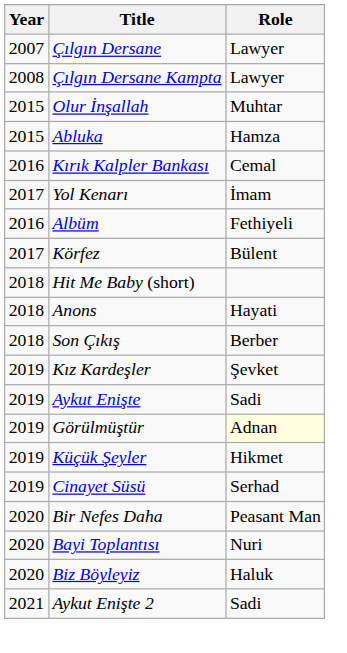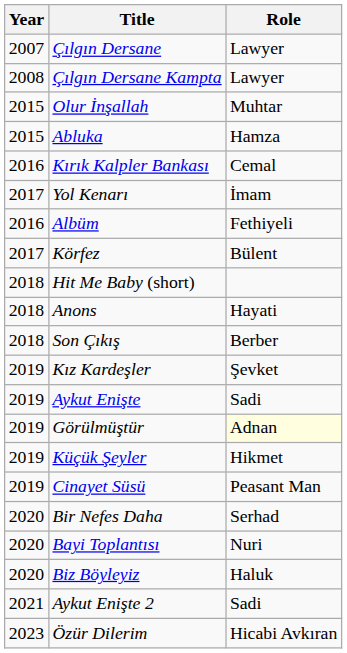 <table class="wikitable" style="font-size: 90%;">
 <tr>
 <th>Year</th>
 <th>Title</th>
 <th>Role</th>
 </tr>
 <tr>
 <td>2007</td>
 <td><em><a href='#'>Çılgın Dersane</a></em></td>
 <td>Lawyer</td>
 </tr>
 <tr>
 <td>2008</td>
 <td><em><a href='#'>Çılgın Dersane Kampta</a></em></td>
 <td>Lawyer</td>
 </tr>
 <tr>
 <td>2015</td>
 <td><em><a href='#'>Olur İnşallah</a></em></td>
 <td>Muhtar</td>
 </tr>
 <tr>
 <td>2015</td>
 <td><em><a href='#'>Abluka</a></em></td>
 <td>Hamza</td>
 </tr>
 <tr>
 <td>2016</td>
 <td><em><a href='#'>Kırık Kalpler Bankası</a></em></td>
 <td>Cemal</td>
 </tr>
 <tr>
 <td>2017</td>
 <td><em>Yol Kenarı</em></td>
 <td>İmam</td>
 </tr>
 <tr>
 <td>2016</td>
 <td><em><a href='#'>Albüm</a></em></td>
 <td>Fethiyeli</td>
 </tr>
 <tr>
 <td>2017</td>
 <td><em>Körfez</em></td>
 <td>Bülent</td>
 </tr>
 <tr>
 <td>2018</td>
 <td><em>Hit Me Baby</em> (short)</td>
 <td></td>
 </tr>
 <tr>
 <td>2018</td>
 <td><em>Anons</em></td>
 <td>Hayati</td>
 </tr>
 <tr>
 <td>2018</td>
 <td><em>Son Çıkış</em></td>
 <td>Berber</td>
 </tr>
 <tr>
 <td>2019</td>
 <td><em>Kız Kardeşler</em></td>
 <td>Şevket</td>
 </tr>
 <tr>
 <td>2019</td>
 <td><em><a href='#'>Aykut Enişte</a></em></td>
 <td>Sadi</td>
 </tr>
 <tr>
 <td>2019</td>
 <td><em>Görülmüştür</em></td>
 <td style="background: lightyellow;">Adnan</td>
 </tr>
 <tr>
 <td>2019</td>
 <td><em><a href='#'>Küçük Şeyler</a></em></td>
 <td>Hikmet</td>
 </tr>
 <tr>
 <td>2019</td>
 <td><em><a href='#'>Cinayet Süsü</a></em></td>
-<td>Serhad</td>
+<td>Peasant Man</td>
 </tr>
 <tr>
 <td>2020</td>
 <td><em>Bir Nefes Daha</em></td>
-<td>Peasant Man</td>
+<td>Serhad</td>
 </tr>
 <tr>
 <td>2020</td>
 <td><em><a href='#'>Bayi Toplantısı</a></em></td>
 <td>Nuri</td>
 </tr>
 <tr>
 <td>2020</td>
 <td><em><a href='#'>Biz Böyleyiz</a></em></td>
 <td>Haluk</td>
 </tr>
 <tr>
 <td>2021</td>
 <td><em>Aykut Enişte 2</em></td>
 <td>Sadi</td>
 </tr>
+<tr>
+<td>2023</td>
+<td><em>Özür Dilerim</em></td>
+<td>Hicabi Avkıran</td>
+</tr>
 </table>
